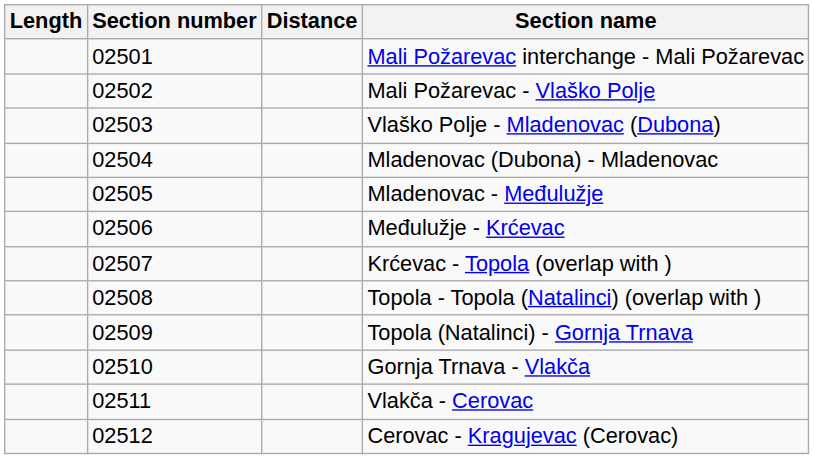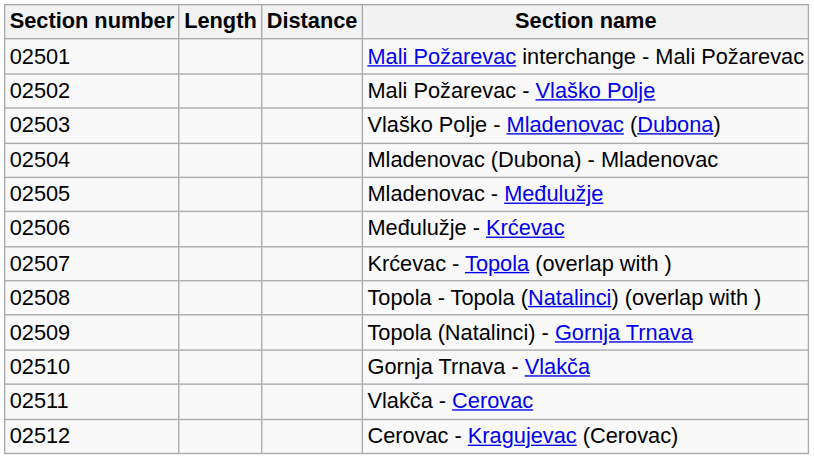 <table class="wikitable">
 <tr>
+<th>Section number</th>
 <th>Length</th>
-<th>Section number</th>
 <th>Distance</th>
 <th>Section name</th>
 </tr>
 <tr>
+<td>02501</td>
 <td></td>
-<td>02501</td>
 <td></td>
 <td><a href='#'>Mali Požarevac</a> interchange - Mali Požarevac</td>
 </tr>
 <tr>
+<td>02502</td>
 <td></td>
-<td>02502</td>
 <td></td>
 <td>Mali Požarevac - <a href='#'>Vlaško Polje</a></td>
 </tr>
 <tr>
+<td>02503</td>
 <td></td>
-<td>02503</td>
 <td></td>
 <td>Vlaško Polje - <a href='#'>Mladenovac</a> (<a href='#'>Dubona</a>)</td>
 </tr>
 <tr>
+<td>02504</td>
 <td></td>
-<td>02504</td>
 <td></td>
 <td>Mladenovac (Dubona) - Mladenovac</td>
 </tr>
 <tr>
+<td>02505</td>
 <td></td>
-<td>02505</td>
 <td></td>
 <td>Mladenovac - <a href='#'>Međulužje</a></td>
 </tr>
 <tr>
+<td>02506</td>
 <td></td>
-<td>02506</td>
 <td></td>
 <td>Međulužje - <a href='#'>Krćevac</a></td>
 </tr>
 <tr>
+<td>02507</td>
 <td></td>
-<td>02507</td>
 <td></td>
 <td>Krćevac - <a href='#'>Topola</a> (overlap with )</td>
 </tr>
 <tr>
+<td>02508</td>
 <td></td>
-<td>02508</td>
 <td></td>
 <td>Topola - Topola (<a href='#'>Natalinci</a>) (overlap with )</td>
 </tr>
 <tr>
+<td>02509</td>
 <td></td>
-<td>02509</td>
 <td></td>
 <td>Topola (Natalinci) - <a href='#'>Gornja Trnava</a></td>
 </tr>
 <tr>
+<td>02510</td>
 <td></td>
-<td>02510</td>
 <td></td>
 <td>Gornja Trnava - <a href='#'>Vlakča</a></td>
 </tr>
 <tr>
+<td>02511</td>
 <td></td>
-<td>02511</td>
 <td></td>
 <td>Vlakča - <a href='#'>Cerovac</a></td>
 </tr>
 <tr>
+<td>02512</td>
 <td></td>
-<td>02512</td>
 <td></td>
 <td>Cerovac - <a href='#'>Kragujevac</a> (Cerovac)</td>
 </tr>
 </table>
